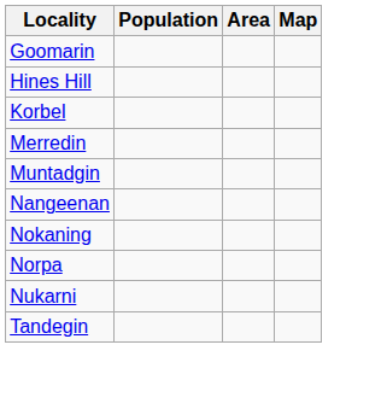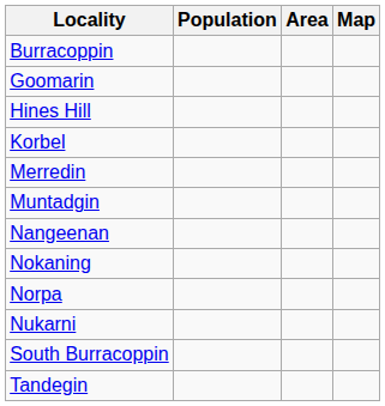 <table class="wikitable sortable">
 <tr>
 <th>Locality</th>
 <th data-sort-type=number>Population</th>
 <th data-sort-type=number>Area</th>
 <th>Map</th>
+</tr>
+<tr>
+<td><a href='#'>Burracoppin</a></td>
+<td></td>
+<td></td>
+<td></td>
 </tr>
 <tr>
 <td><a href='#'>Goomarin</a></td>
 <td></td>
 <td></td>
 <td></td>
 </tr>
 <tr>
 <td><a href='#'>Hines Hill</a></td>
 <td></td>
 <td></td>
 <td></td>
 </tr>
 <tr>
 <td><a href='#'>Korbel</a></td>
 <td></td>
 <td></td>
 <td></td>
 </tr>
 <tr>
 <td><a href='#'>Merredin</a></td>
 <td></td>
 <td></td>
 <td></td>
 </tr>
 <tr>
 <td><a href='#'>Muntadgin</a></td>
 <td></td>
 <td></td>
 <td></td>
 </tr>
 <tr>
 <td><a href='#'>Nangeenan</a></td>
 <td></td>
 <td></td>
 <td></td>
 </tr>
 <tr>
 <td><a href='#'>Nokaning</a></td>
 <td></td>
 <td></td>
 <td></td>
 </tr>
 <tr>
 <td><a href='#'>Norpa</a></td>
 <td></td>
 <td></td>
 <td></td>
 </tr>
 <tr>
 <td><a href='#'>Nukarni</a></td>
 <td></td>
 <td></td>
 <td></td>
 </tr>
 <tr>
+<td><a href='#'>South Burracoppin</a></td>
+<td></td>
+<td></td>
+<td></td>
+</tr>
+<tr>
 <td><a href='#'>Tandegin</a></td>
 <td></td>
 <td></td>
 <td></td>
 </tr>
 </table>
